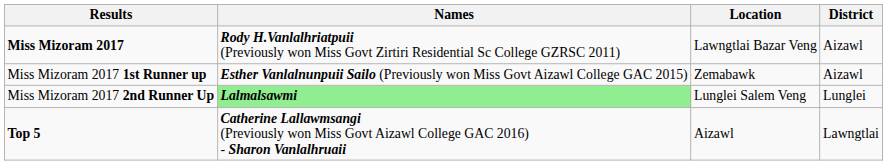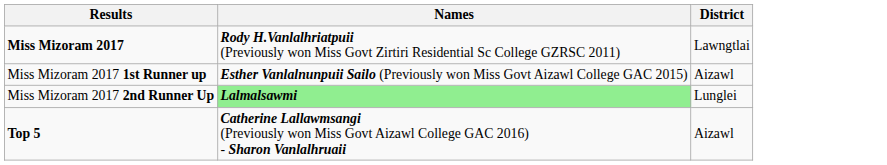 <table class="wikitable">
 <tr>
 <th>Results</th>
 <th>Names</th>
-<th>Location</th>
 <th>District</th>
 </tr>
 <tr>
 <td><strong>Miss Mizoram 2017</strong></td>
 <td><strong><em>Rody H.Vanlalhriatpuii</em></strong><br>(Previously won Miss Govt Zirtiri Residential Sc College GZRSC 2011)</td>
-<td>Lawngtlai Bazar Veng</td>
-<td>Aizawl</td>
+<td>Lawngtlai</td>
 </tr>
 <tr>
 <td>Miss Mizoram 2017 <strong>1st Runner up</strong></td>
 <td><strong><em>Esther Vanlalnunpuii Sailo</em></strong> (Previously won Miss Govt Aizawl College GAC 2015)</td>
-<td>Zemabawk</td>
 <td>Aizawl</td>
 </tr>
 <tr>
 <td>Miss Mizoram 2017 <strong>2nd Runner Up</strong></td>
 <td style="background: lightgreen;"><strong><em>Lalmalsawmi</em></strong></td>
-<td>Lunglei Salem Veng</td>
 <td>Lunglei</td>
 </tr>
 <tr>
 <td><strong>Top 5</strong></td>
 <td><strong><em>Catherine Lallawmsangi</em></strong><br>(Previously won Miss Govt Aizawl College GAC 2016)<br>- <strong><em>Sharon Vanlalhruaii</em></strong></td>
 <td>Aizawl</td>
-<td>Lawngtlai</td>
 </tr>
 </table>
